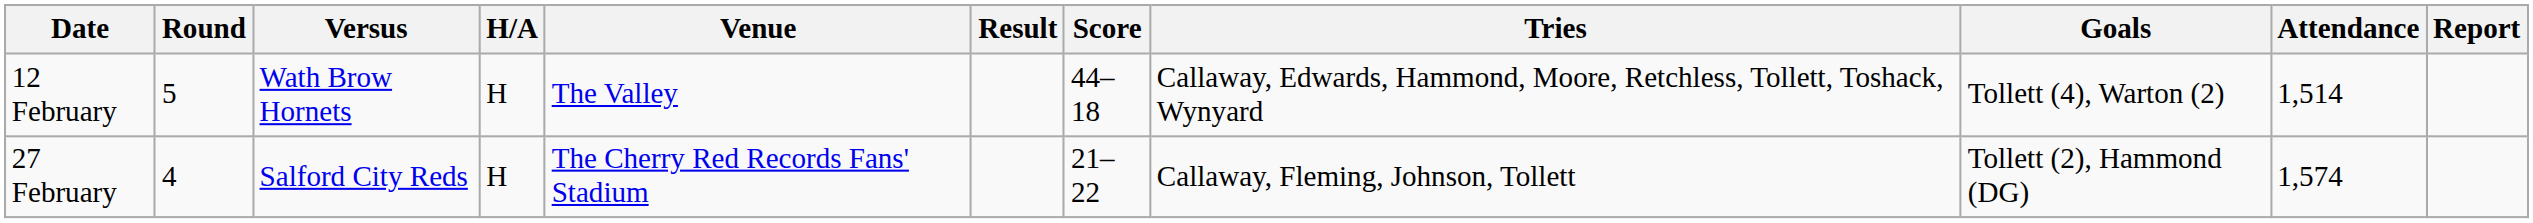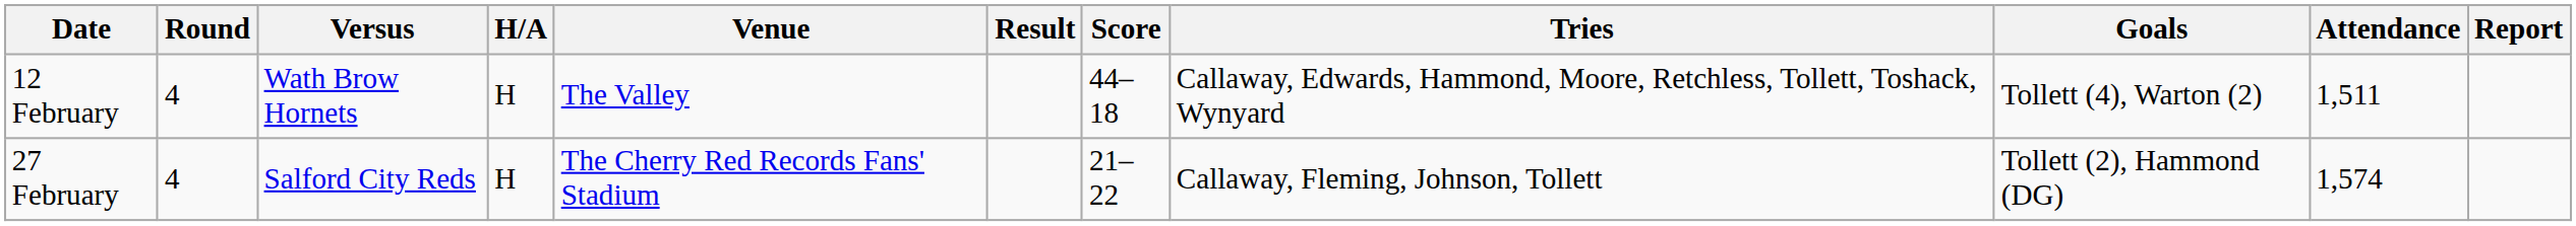 <table class="wikitable" style="font-size:90%;">
 <tr>
 <th>Date</th>
 <th>Round</th>
 <th>Versus</th>
 <th>H/A</th>
 <th>Venue</th>
 <th>Result</th>
 <th>Score</th>
 <th>Tries</th>
 <th>Goals</th>
 <th>Attendance</th>
 <th>Report</th>
 </tr>
 <tr>
 <td>12 February</td>
-<td>5</td>
+<td>4</td>
 <td><a href='#'>Wath Brow Hornets</a></td>
 <td>H</td>
 <td><a href='#'>The Valley</a></td>
 <td></td>
 <td>44–18</td>
 <td>Callaway, Edwards, Hammond, Moore, Retchless, Tollett, Toshack, Wynyard</td>
 <td>Tollett (4), Warton (2)</td>
-<td>1,514</td>
+<td>1,511</td>
 <td></td>
 </tr>
 <tr>
 <td>27 February</td>
 <td>4</td>
 <td><a href='#'>Salford City Reds</a></td>
 <td>H</td>
 <td><a href='#'>The Cherry Red Records Fans' Stadium</a></td>
 <td></td>
 <td>21–22</td>
 <td>Callaway, Fleming, Johnson, Tollett</td>
 <td>Tollett (2), Hammond (DG)</td>
 <td>1,574</td>
 <td></td>
 </tr>
 </table>
